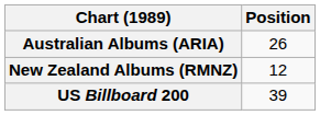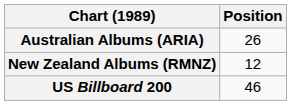 <table class="wikitable sortable plainrowheaders">
 <tr>
 <th scope="col">Chart (1989)</th>
 <th scope="col">Position</th>
 </tr>
 <tr>
 <th scope="row">Australian Albums (ARIA)</th>
 <td align="center">26</td>
 </tr>
 <tr>
 <th scope="row">New Zealand Albums (RMNZ)</th>
 <td align="center">12</td>
 </tr>
 <tr>
 <th scope="row">US <em>Billboard</em> 200</th>
-<td align="center">39</td>
+<td align="center">46</td>
 </tr>
 </table>
